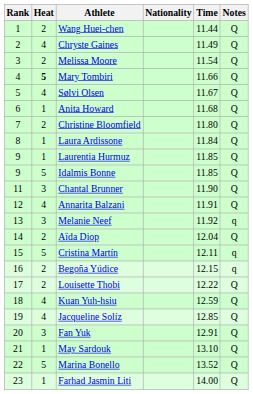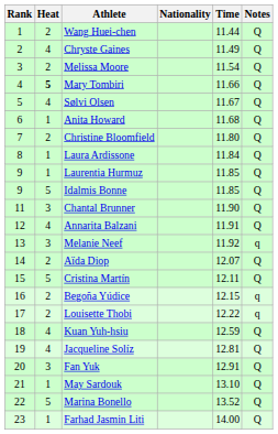 <table class="wikitable sortable" style="text-align:center;font-size:95%">
 <tr>
 <th>Rank</th>
 <th>Heat</th>
 <th>Athlete</th>
 <th>Nationality</th>
 <th>Time</th>
 <th>Notes</th>
 </tr>
 <tr bgcolor=ccffcc>
 <td>1</td>
 <td>2</td>
 <td align="left"><a href='#'>Wang Huei-chen</a></td>
 <td align=left></td>
 <td>11.44</td>
 <td>Q</td>
 </tr>
 <tr bgcolor=ccffcc>
 <td>2</td>
 <td>4</td>
 <td align="left"><a href='#'>Chryste Gaines</a></td>
 <td align=left></td>
 <td>11.49</td>
 <td>Q</td>
 </tr>
 <tr bgcolor=ccffcc>
 <td>3</td>
 <td>2</td>
 <td align="left"><a href='#'>Melissa Moore</a></td>
 <td align=left></td>
 <td>11.54</td>
 <td>Q</td>
 </tr>
 <tr bgcolor=ccffcc>
 <td>4</td>
 <td><strong>5</strong></td>
 <td align="left"><a href='#'>Mary Tombiri</a></td>
 <td align=left></td>
 <td>11.66</td>
 <td>Q</td>
 </tr>
 <tr bgcolor=ccffcc>
 <td>5</td>
 <td>4</td>
 <td align="left"><a href='#'>Sølvi Olsen</a></td>
 <td align=left></td>
 <td>11.67</td>
 <td>Q</td>
 </tr>
 <tr bgcolor=ccffcc>
 <td>6</td>
 <td>1</td>
 <td align="left"><a href='#'>Anita Howard</a></td>
 <td align=left></td>
 <td>11.68</td>
 <td>Q</td>
 </tr>
 <tr bgcolor=ccffcc>
 <td>7</td>
 <td>2</td>
 <td align="left"><a href='#'>Christine Bloomfield</a></td>
 <td align=left></td>
 <td>11.80</td>
 <td>Q</td>
 </tr>
 <tr bgcolor=ccffcc>
 <td>8</td>
 <td>1</td>
 <td align="left"><a href='#'>Laura Ardissone</a></td>
 <td align=left></td>
 <td>11.84</td>
 <td>Q</td>
 </tr>
 <tr bgcolor=ccffcc>
 <td>9</td>
 <td>1</td>
 <td align="left"><a href='#'>Laurentia Hurmuz</a></td>
 <td align=left></td>
 <td>11.85</td>
 <td>Q</td>
 </tr>
 <tr bgcolor=ccffcc>
 <td>9</td>
 <td>5</td>
 <td align="left"><a href='#'>Idalmis Bonne</a></td>
 <td align=left></td>
 <td>11.85</td>
 <td>Q</td>
 </tr>
 <tr bgcolor=ccffcc>
 <td>11</td>
 <td>3</td>
 <td align="left"><a href='#'>Chantal Brunner</a></td>
 <td align=left></td>
 <td>11.90</td>
 <td>Q</td>
 </tr>
 <tr bgcolor=ccffcc>
 <td>12</td>
 <td>4</td>
 <td align="left"><a href='#'>Annarita Balzani</a></td>
 <td align=left></td>
 <td>11.91</td>
 <td>Q</td>
 </tr>
 <tr bgcolor=ccffcc>
 <td>13</td>
 <td>3</td>
 <td align="left"><a href='#'>Melanie Neef</a></td>
 <td align=left></td>
 <td>11.92</td>
 <td>q</td>
 </tr>
 <tr bgcolor=ccffcc>
 <td>14</td>
 <td>2</td>
 <td align="left"><a href='#'>Aïda Diop</a></td>
 <td align=left></td>
-<td>12.04</td>
+<td>12.07</td>
 <td>Q</td>
 </tr>
 <tr bgcolor=ccffcc>
 <td>15</td>
 <td>5</td>
 <td align="left"><a href='#'>Cristina Martín</a></td>
 <td align=left></td>
 <td>12.11</td>
-<td>q</td>
+<td>Q</td>
 </tr>
 <tr bgcolor=ddffdd>
 <td>16</td>
 <td>2</td>
 <td align="left"><a href='#'>Begoña Yúdice</a></td>
 <td align=left></td>
 <td>12.15</td>
 <td>q</td>
 </tr>
 <tr bgcolor=ddffdd>
 <td>17</td>
 <td>2</td>
 <td align="left"><a href='#'>Louisette Thobi</a></td>
 <td align=left></td>
 <td>12.22</td>
-<td>Q</td>
+<td>q</td>
 </tr>
 <tr bgcolor=ccffcc>
 <td>18</td>
 <td>4</td>
 <td align="left"><a href='#'>Kuan Yuh-hsiu</a></td>
 <td align=left></td>
 <td>12.59</td>
 <td>Q</td>
 </tr>
 <tr bgcolor=ddffdd>
 <td>19</td>
 <td>4</td>
 <td align="left"><a href='#'>Jacqueline Solíz</a></td>
 <td align=left></td>
-<td>12.85</td>
+<td>12.81</td>
 <td>Q</td>
 </tr>
 <tr bgcolor=ccffcc>
 <td>20</td>
 <td>3</td>
 <td align="left"><a href='#'>Fan Yuk</a></td>
 <td align=left></td>
 <td>12.91</td>
 <td>Q</td>
 </tr>
 <tr bgcolor=ccffcc>
 <td>21</td>
 <td>1</td>
 <td align="left"><a href='#'>May Sardouk</a></td>
 <td align=left></td>
 <td>13.10</td>
 <td>Q</td>
 </tr>
 <tr bgcolor=ccffcc>
 <td>22</td>
 <td>5</td>
 <td align="left"><a href='#'>Marina Bonello</a></td>
 <td align=left></td>
 <td>13.52</td>
 <td>Q</td>
 </tr>
 <tr bgcolor=ddffdd>
 <td>23</td>
 <td>1</td>
 <td align="left"><a href='#'>Farhad Jasmin Liti</a></td>
 <td align=left></td>
 <td>14.00</td>
 <td>Q</td>
 </tr>
 </table>
